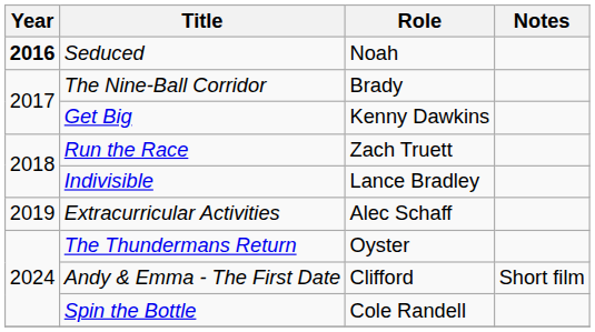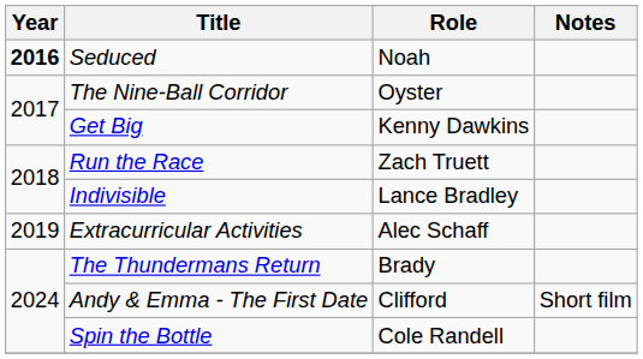 <table class="wikitable sortable">
 <tr>
 <th>Year</th>
 <th>Title</th>
 <th>Role</th>
 <th class="unsortable">Notes</th>
 </tr>
 <tr>
 <td><strong>2016</strong></td>
 <td><em>Seduced</em></td>
 <td>Noah</td>
 <td></td>
 </tr>
 <tr>
 <td rowspan="2">2017</td>
 <td><em>The Nine-Ball Corridor</em></td>
-<td>Brady</td>
+<td>Oyster</td>
 <td></td>
 </tr>
 <tr>
 <td><em><a href='#'>Get Big</a></em></td>
 <td>Kenny Dawkins</td>
 <td></td>
 </tr>
 <tr>
 <td rowspan="2">2018</td>
 <td><em><a href='#'>Run the Race</a></em></td>
 <td>Zach Truett</td>
 <td></td>
 </tr>
 <tr>
 <td><em><a href='#'>Indivisible</a></em></td>
 <td>Lance Bradley</td>
 <td></td>
 </tr>
 <tr>
 <td>2019</td>
 <td><em>Extracurricular Activities</em></td>
 <td>Alec Schaff</td>
 <td></td>
 </tr>
 <tr>
 <td rowspan="3">2024</td>
 <td><em><a href='#'>The Thundermans Return</a></em></td>
-<td>Oyster</td>
+<td>Brady</td>
 <td></td>
 </tr>
 <tr>
 <td><em>Andy & Emma - The First Date</em></td>
 <td>Clifford</td>
 <td>Short film</td>
 </tr>
 <tr>
 <td><em><a href='#'>Spin the Bottle</a></em></td>
 <td>Cole Randell</td>
 <td></td>
 </tr>
 <tr>
 </tr>
 </table>
